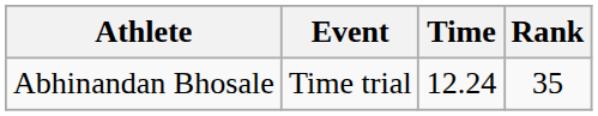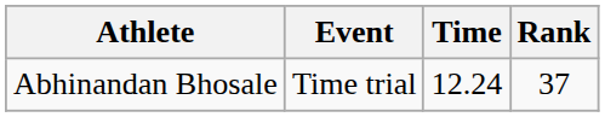 <table class=wikitable style="font-size:90%">
 <tr>
 <th>Athlete</th>
 <th>Event</th>
 <th>Time</th>
 <th>Rank</th>
 </tr>
 <tr>
 <td>Abhinandan Bhosale</td>
 <td>Time trial</td>
 <td align=center>12.24</td>
-<td align=center>35</td>
+<td align=center>37</td>
 </tr>
 </table>
